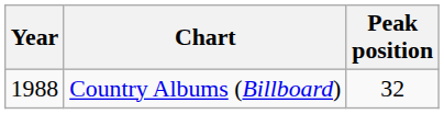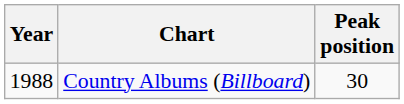 <table class="wikitable" style="text-align: center;">
 <tr>
 <th>Year</th>
 <th>Chart</th>
 <th>Peak<br>position</th>
 </tr>
 <tr>
 <td>1988</td>
 <td><a href='#'>Country Albums</a> (<a href='#'><em>Billboard</em></a>)</td>
-<td>32</td>
+<td>30</td>
 </tr>
 </table>
